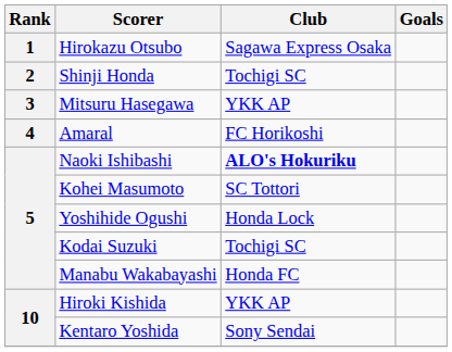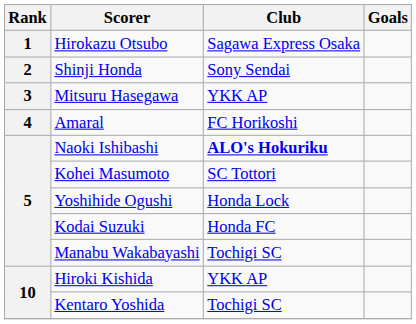 <table class="wikitable">
 <tr>
 <th>Rank</th>
 <th>Scorer</th>
 <th>Club</th>
 <th>Goals</th>
 </tr>
 <tr>
 <th>1</th>
 <td> <a href='#'>Hirokazu Otsubo</a></td>
 <td><a href='#'>Sagawa Express Osaka</a></td>
 <td></td>
 </tr>
 <tr>
 <th>2</th>
 <td> <a href='#'>Shinji Honda</a></td>
-<td><a href='#'>Tochigi SC</a></td>
+<td><a href='#'>Sony Sendai</a></td>
 <td></td>
 </tr>
 <tr>
 <th>3</th>
 <td> <a href='#'>Mitsuru Hasegawa</a></td>
 <td><a href='#'>YKK AP</a></td>
 <td></td>
 </tr>
 <tr>
 <th>4</th>
 <td> <a href='#'>Amaral</a></td>
 <td><a href='#'>FC Horikoshi</a></td>
 <td></td>
 </tr>
 <tr>
 <th rowspan=5>5</th>
 <td> <a href='#'>Naoki Ishibashi</a></td>
 <td><strong><a href='#'>ALO's Hokuriku</a></strong></td>
 <td></td>
 </tr>
 <tr>
 <td> <a href='#'>Kohei Masumoto</a></td>
 <td><a href='#'>SC Tottori</a></td>
 <td></td>
 </tr>
 <tr>
 <td> <a href='#'>Yoshihide Ogushi</a></td>
 <td><a href='#'>Honda Lock</a></td>
 <td></td>
 </tr>
 <tr>
 <td> <a href='#'>Kodai Suzuki</a></td>
-<td><a href='#'>Tochigi SC</a></td>
+<td><a href='#'>Honda FC</a></td>
 <td></td>
 </tr>
 <tr>
 <td> <a href='#'>Manabu Wakabayashi</a></td>
-<td><a href='#'>Honda FC</a></td>
+<td><a href='#'>Tochigi SC</a></td>
 <td></td>
 </tr>
 <tr>
 <th rowspan=2>10</th>
 <td> <a href='#'>Hiroki Kishida</a></td>
 <td><a href='#'>YKK AP</a></td>
 <td></td>
 </tr>
 <tr>
 <td> <a href='#'>Kentaro Yoshida</a></td>
-<td><a href='#'>Sony Sendai</a></td>
+<td><a href='#'>Tochigi SC</a></td>
 <td></td>
 </tr>
 <tr>
 </tr>
 </table>
